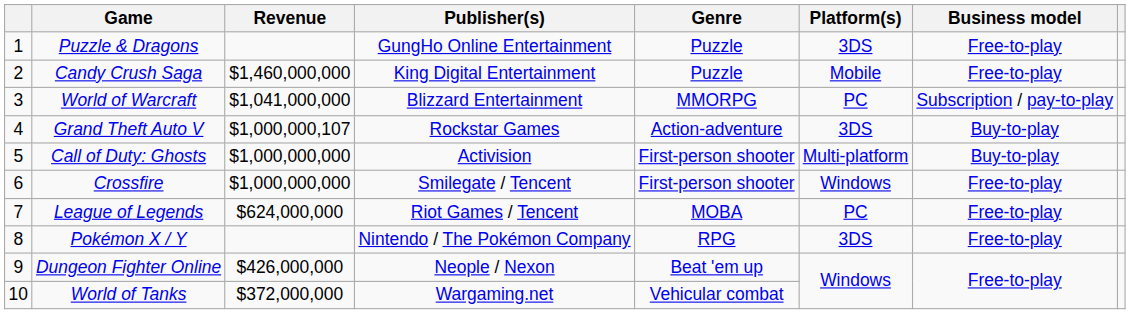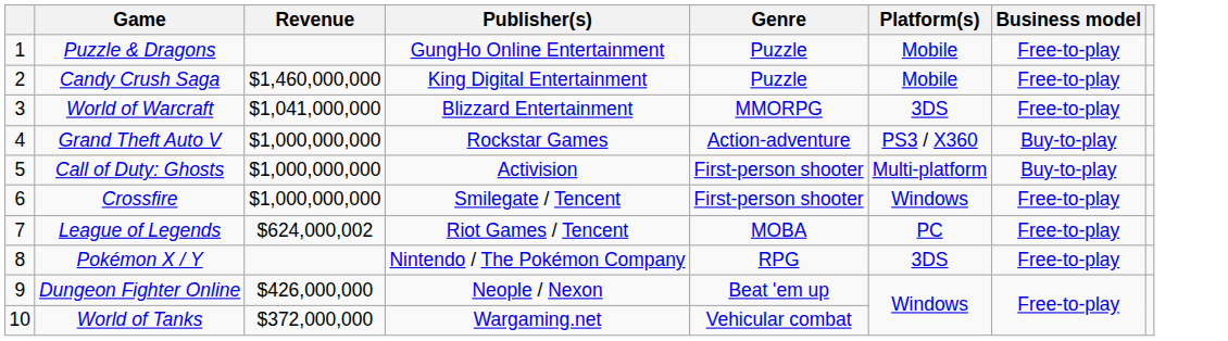 <table class="wikitable sortable" style="text-align:center">
 <tr>
 <th></th>
 <th>Game</th>
 <th>Revenue</th>
 <th>Publisher(s)</th>
 <th>Genre</th>
 <th>Platform(s)</th>
 <th>Business model</th>
 <th class="unsortable"></th>
 </tr>
 <tr>
 <td>1</td>
 <td><em><a href='#'>Puzzle & Dragons</a></em></td>
 <td></td>
 <td><a href='#'>GungHo Online Entertainment</a> </td>
 <td><a href='#'>Puzzle</a></td>
-<td><a href='#'>3DS</a></td>
+<td><a href='#'>Mobile</a></td>
 <td><a href='#'>Free-to-play</a></td>
 <td></td>
 </tr>
 <tr>
 <td>2</td>
 <td><em><a href='#'>Candy Crush Saga</a></em></td>
 <td>$1,460,000,000</td>
 <td><a href='#'>King Digital Entertainment</a></td>
 <td><a href='#'>Puzzle</a></td>
 <td><a href='#'>Mobile</a></td>
 <td><a href='#'>Free-to-play</a></td>
 <td></td>
 </tr>
 <tr>
 <td>3</td>
 <td><em><a href='#'>World of Warcraft</a></em></td>
 <td>$1,041,000,000</td>
 <td><a href='#'>Blizzard Entertainment</a> </td>
 <td><a href='#'>MMORPG</a></td>
-<td><a href='#'>PC</a></td>
-<td><a href='#'>Subscription</a> / <a href='#'>pay-to-play</a></td>
+<td><a href='#'>3DS</a></td>
+<td><a href='#'>Free-to-play</a></td>
 <td></td>
 </tr>
 <tr>
 <td>4</td>
 <td><em><a href='#'>Grand Theft Auto V</a></em></td>
-<td>$1,000,000,107</td>
+<td>$1,000,000,000</td>
 <td><a href='#'>Rockstar Games</a> </td>
 <td><a href='#'>Action-adventure</a></td>
-<td><a href='#'>3DS</a></td>
+<td><a href='#'>PS3</a> / <a href='#'>X360</a></td>
 <td><a href='#'>Buy-to-play</a></td>
 <td></td>
 </tr>
 <tr>
 <td>5</td>
 <td><em><a href='#'>Call of Duty: Ghosts</a></em></td>
 <td>$1,000,000,000</td>
 <td><a href='#'>Activision</a> </td>
 <td><a href='#'>First-person shooter</a></td>
 <td><a href='#'>Multi-platform</a></td>
 <td><a href='#'>Buy-to-play</a></td>
 <td></td>
 </tr>
 <tr>
 <td>6</td>
 <td><em><a href='#'>Crossfire</a></em></td>
 <td>$1,000,000,000</td>
 <td><a href='#'>Smilegate</a> / <a href='#'>Tencent</a></td>
 <td><a href='#'>First-person shooter</a></td>
 <td><a href='#'>Windows</a></td>
 <td><a href='#'>Free-to-play</a></td>
 <td></td>
 </tr>
 <tr>
 <td>7</td>
 <td><em><a href='#'>League of Legends</a></em></td>
-<td>$624,000,000</td>
+<td>$624,000,002</td>
 <td><a href='#'>Riot Games</a> / <a href='#'>Tencent</a></td>
 <td><a href='#'>MOBA</a></td>
 <td><a href='#'>PC</a></td>
 <td><a href='#'>Free-to-play</a></td>
 <td></td>
 </tr>
 <tr>
 <td>8</td>
 <td><em><a href='#'>Pokémon X / Y</a></em></td>
 <td></td>
 <td><a href='#'>Nintendo</a> / <a href='#'>The Pokémon Company</a></td>
 <td><a href='#'>RPG</a></td>
 <td><a href='#'>3DS</a></td>
 <td><a href='#'>Free-to-play</a></td>
 <td></td>
 </tr>
 <tr>
 <td>9</td>
 <td><em><a href='#'>Dungeon Fighter Online</a></em></td>
 <td>$426,000,000</td>
 <td><a href='#'>Neople</a> / <a href='#'>Nexon</a></td>
 <td><a href='#'>Beat 'em up</a></td>
 <td rowspan="2"><a href='#'>Windows</a></td>
 <td rowspan="2"><a href='#'>Free-to-play</a></td>
 <td rowspan="2"></td>
 </tr>
 <tr>
 <td>10</td>
 <td><em><a href='#'>World of Tanks</a></em></td>
 <td>$372,000,000</td>
 <td><a href='#'>Wargaming.net</a></td>
 <td><a href='#'>Vehicular combat</a></td>
 </tr>
 </table>
